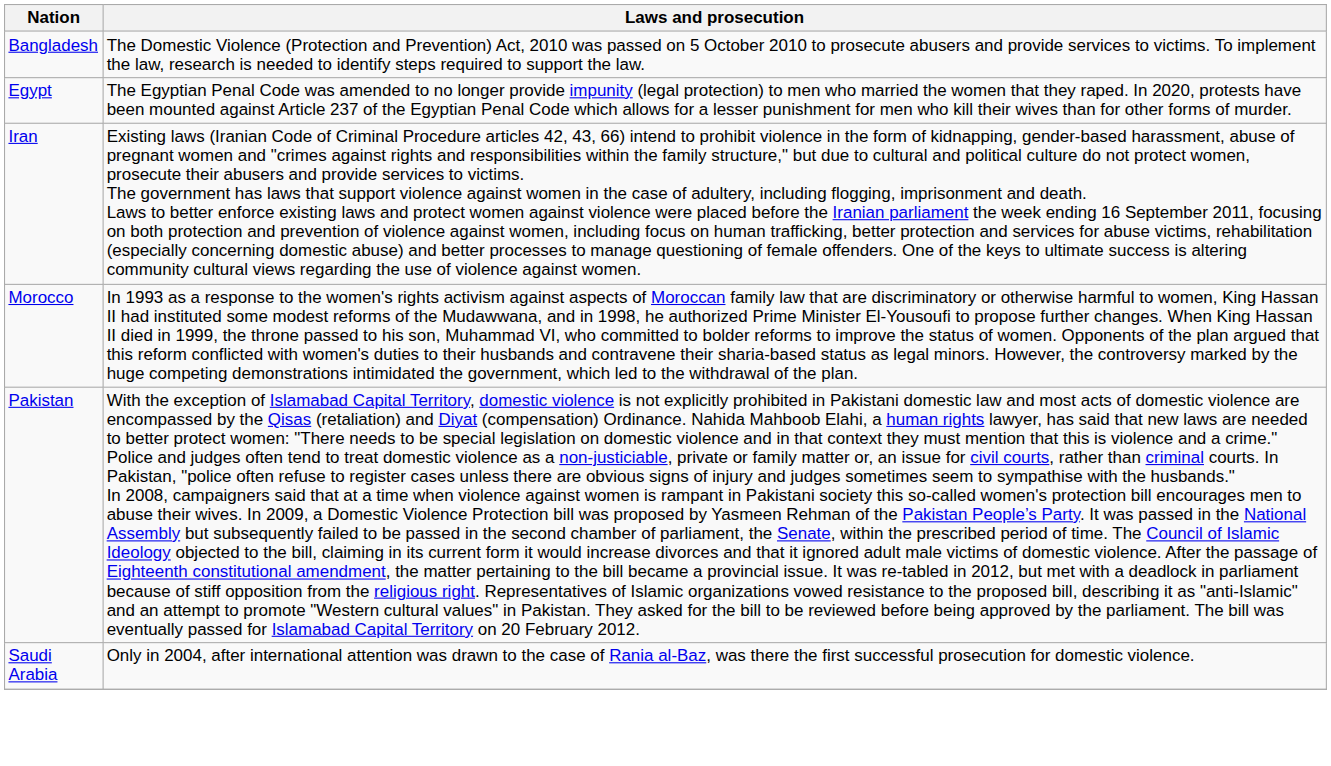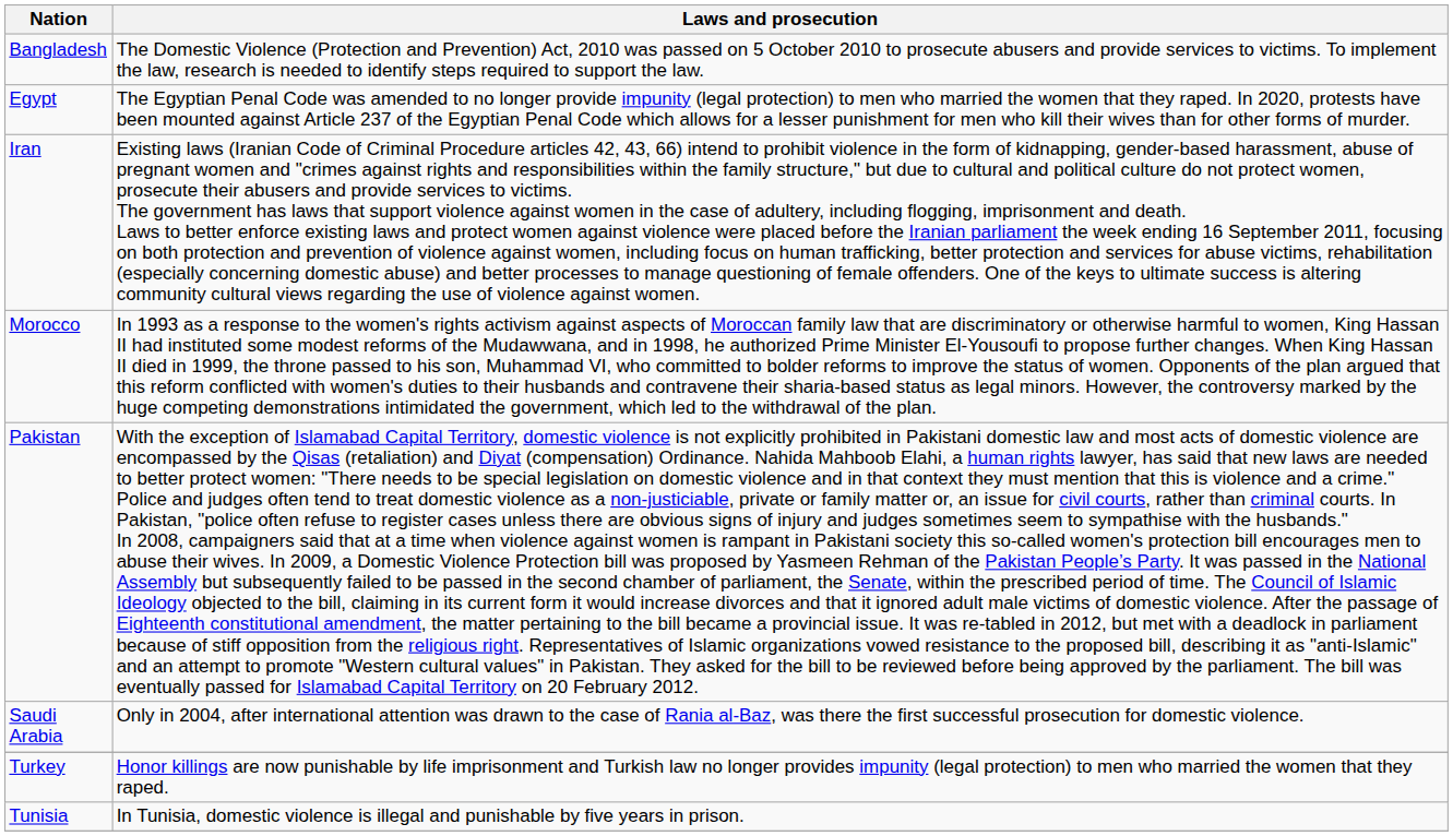 <table class="wikitable">
 <tr>
 <th scope="col">Nation</th>
 <th scope="col">Laws and prosecution</th>
 </tr>
 <tr valign="top">
 <td><a href='#'>Bangladesh</a></td>
 <td>The Domestic Violence (Protection and Prevention) Act, 2010 was passed on 5 October 2010 to prosecute abusers and provide services to victims.  To implement the law, research is needed to identify steps required to support the law.</td>
 </tr>
 <tr valign="top">
 <td><a href='#'>Egypt</a></td>
 <td>The Egyptian Penal Code was amended to no longer provide <a href='#'>impunity</a> (legal protection) to men who married the women that they raped. In 2020, protests have been mounted against Article 237 of the Egyptian Penal Code which allows for a lesser punishment for men who kill their wives than for other forms of murder.</td>
 </tr>
 <tr valign="top">
 <td><a href='#'>Iran</a></td>
 <td>Existing laws (Iranian Code of Criminal Procedure articles 42, 43, 66) intend to prohibit violence in the form of kidnapping, gender-based harassment, abuse of pregnant women and "crimes against rights and responsibilities within the family structure," but due to cultural and political culture do not protect women, prosecute their abusers and provide services to victims.<br>The government has laws that support violence against women in the case of adultery, including flogging, imprisonment and death.<br>Laws to better enforce existing laws and protect women against violence were placed before the <a href='#'>Iranian parliament</a> the week ending 16 September 2011, focusing on both protection and prevention of violence against women, including focus on human trafficking, better protection and services for abuse victims, rehabilitation (especially concerning domestic abuse) and better processes to manage questioning of female offenders.  One of the keys to ultimate success is altering community cultural views regarding the use of violence against women.</td>
 </tr>
 <tr valign="top">
 <td><a href='#'>Morocco</a></td>
 <td>In 1993 as a response to the women's rights activism against aspects of <a href='#'>Moroccan</a> family law that are discriminatory or otherwise harmful to women, King Hassan II had instituted some modest reforms of the Mudawwana, and in 1998, he authorized Prime Minister El-Yousoufi to propose further changes. When King Hassan II died in 1999, the throne passed to his son, Muhammad VI, who committed to bolder reforms to improve the status of women. Opponents of the plan argued that this reform conflicted with women's duties to their husbands and contravene  their sharia-based status as legal minors. However, the controversy marked by the huge competing demonstrations intimidated the government, which led to the withdrawal of the plan.</td>
 </tr>
 <tr valign="top">
 <td><a href='#'>Pakistan</a></td>
 <td>With the exception of <a href='#'>Islamabad Capital Territory</a>, <a href='#'>domestic violence</a> is not explicitly prohibited in Pakistani domestic law and most acts of domestic violence are encompassed by the <a href='#'>Qisas</a> (retaliation) and <a href='#'>Diyat</a> (compensation) Ordinance. Nahida Mahboob Elahi, a <a href='#'>human rights</a> lawyer, has said that new laws are needed to better protect women: "There needs to be special legislation on domestic violence and in that context they must mention that this is violence and a crime."  Police and judges often tend to treat domestic violence as a <a href='#'>non-justiciable</a>, private or family matter or, an issue for <a href='#'>civil courts</a>, rather than <a href='#'>criminal</a> courts.  In Pakistan, "police often refuse to register cases unless there are obvious signs of injury and judges sometimes seem to sympathise with the husbands."<br>In 2008, campaigners said that at a time when violence against women is rampant in Pakistani society this so-called women's protection bill encourages men to abuse their wives.  In 2009, a Domestic Violence Protection bill was proposed by Yasmeen Rehman of the <a href='#'>Pakistan People’s Party</a>. It was passed in the <a href='#'>National Assembly</a> but subsequently failed to be passed in the second chamber of parliament, the <a href='#'>Senate</a>, within the prescribed period of time. The <a href='#'>Council of Islamic Ideology</a> objected to the bill, claiming in its current form it would increase divorces and that it ignored adult male victims of domestic violence. After the passage of <a href='#'>Eighteenth constitutional amendment</a>, the matter pertaining to the bill became a provincial issue. It was re-tabled in 2012, but met with a deadlock in parliament because of stiff opposition from the <a href='#'>religious right</a>. Representatives of Islamic organizations vowed resistance to the proposed bill, describing it as "anti-Islamic" and an attempt to promote "Western cultural values" in Pakistan. They asked for the bill to be reviewed before being approved by the parliament. The bill was eventually passed for <a href='#'>Islamabad Capital Territory</a> on 20 February 2012.</td>
 </tr>
 <tr valign="top">
 <td><a href='#'>Saudi Arabia</a></td>
 <td>Only in 2004, after international attention was drawn to the case of <a href='#'>Rania al-Baz</a>, was there the first successful prosecution for domestic violence.</td>
 </tr>
 <tr valign="top">
 </tr>
+<tr valign="top">
+<td><a href='#'>Turkey</a></td>
+<td><a href='#'>Honor killings</a> are now punishable by life imprisonment and Turkish law no longer provides <a href='#'>impunity</a> (legal protection) to men who married the women that they raped.</td>
+</tr>
+<tr valign="top">
+<td><a href='#'>Tunisia</a></td>
+<td>In Tunisia, domestic violence is illegal and punishable by five years in prison.</td>
+</tr>
 <tr>
 </tr>
 </table>
